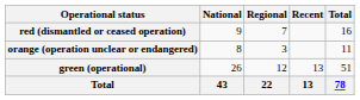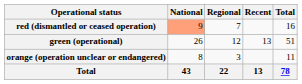 <table class="wikitable sortable mw-datatable plainrowheaders" style="font-size: smaller">
 <tr>
 <th>Operational status</th>
 <th>National</th>
 <th>Regional</th>
 <th>Recent</th>
 <th>Total</th>
 </tr>
 <tr align=right>
 <th scope=row>red (dismantled or ceased operation)</th>
-<td>9</td>
+<td style="background: lightsalmon;">9</td>
 <td>7</td>
 <td></td>
 <td>16</td>
+</tr>
+<tr align=right>
+<th scope=row>green (operational)</th>
+<td>26</td>
+<td>12</td>
+<td>13</td>
+<td>51</td>
 </tr>
 <tr align=right>
 <th scope=row>orange (operation unclear or endangered)</th>
 <td>8</td>
 <td>3</td>
 <td></td>
 <td>11</td>
 </tr>
 <tr align=right>
-<th scope=row>green (operational)</th>
-<td>26</td>
-<td>12</td>
-<td>13</td>
-<td>51</td>
-</tr>
-<tr align=right>
 <th>Total</th>
 <th>43</th>
 <th>22</th>
 <th>13</th>
 <th><a href='#'>78</a></th>
 </tr>
 </table>
